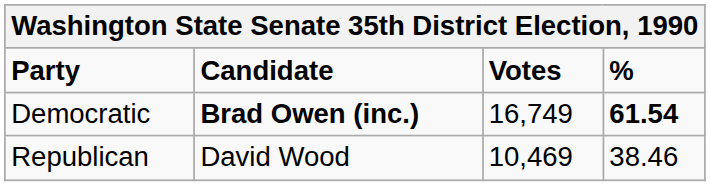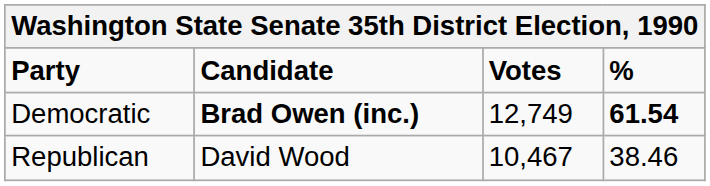 <table class="wikitable">
 <tr>
 <th colspan="4">Washington State Senate 35th District Election, 1990</th>
 </tr>
 <tr>
 <td><strong>Party</strong></td>
 <td><strong>Candidate</strong></td>
 <td><strong>Votes</strong></td>
 <td><strong>%</strong></td>
 </tr>
 <tr>
 <td>Democratic</td>
 <td><strong>Brad Owen (inc.)</strong></td>
-<td>16,749</td>
+<td>12,749</td>
 <td><strong>61.54</strong></td>
 </tr>
 <tr>
 <td>Republican</td>
 <td>David Wood</td>
-<td>10,469</td>
+<td>10,467</td>
 <td>38.46</td>
 </tr>
 </table>
